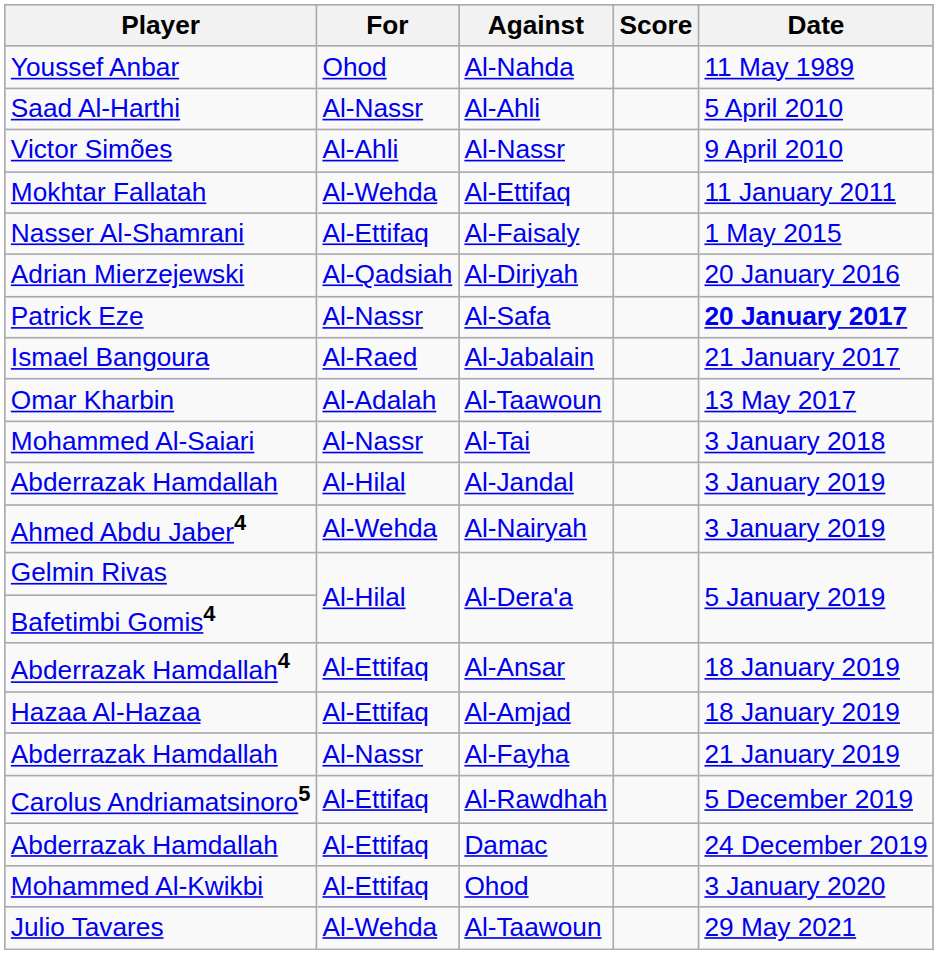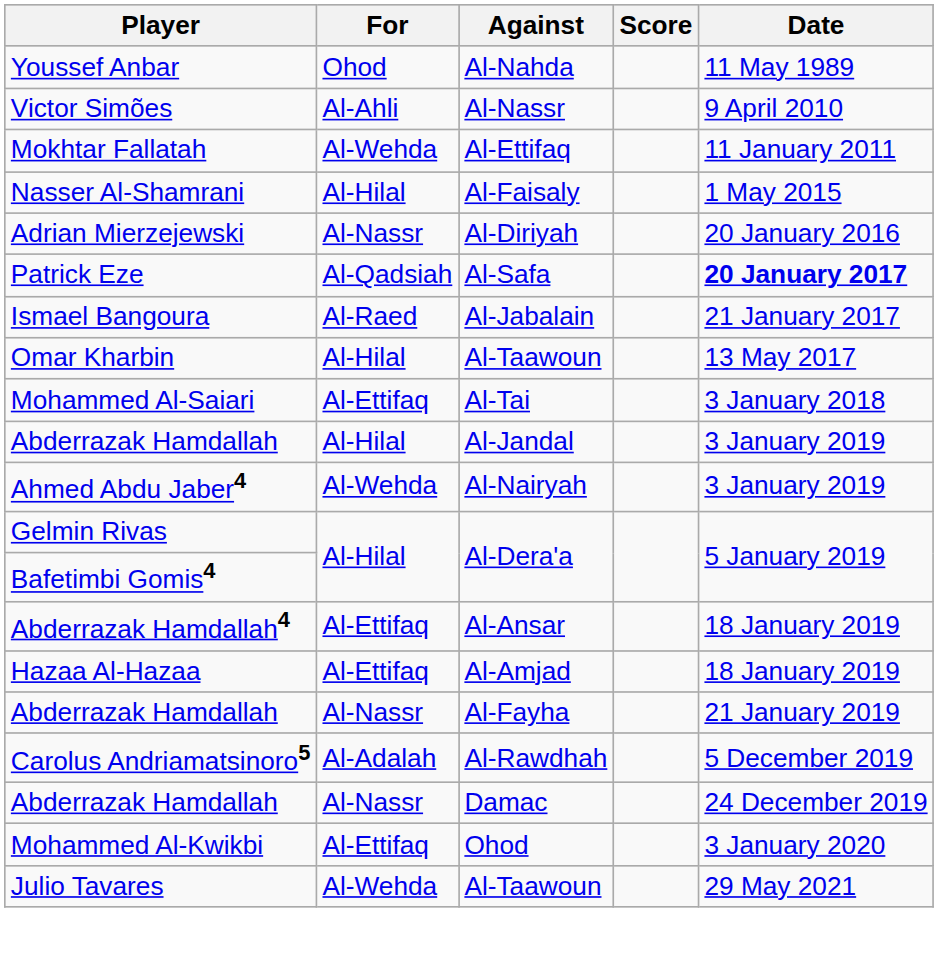 <table class="wikitable">
 <tr>
 <th>Player</th>
 <th>For</th>
 <th>Against</th>
 <th>Score</th>
 <th>Date</th>
 </tr>
 <tr>
 <td> <a href='#'>Youssef Anbar</a></td>
 <td><a href='#'>Ohod</a></td>
 <td><a href='#'>Al-Nahda</a></td>
 <td></td>
 <td><a href='#'>11 May 1989</a></td>
-</tr>
-<tr>
-<td> <a href='#'>Saad Al-Harthi</a></td>
-<td><a href='#'>Al-Nassr</a></td>
-<td><a href='#'>Al-Ahli</a></td>
-<td></td>
-<td><a href='#'>5 April 2010</a></td>
 </tr>
 <tr>
 <td> <a href='#'>Victor Simões</a></td>
 <td><a href='#'>Al-Ahli</a></td>
 <td><a href='#'>Al-Nassr</a></td>
 <td></td>
 <td><a href='#'>9 April 2010</a></td>
 </tr>
 <tr>
 <td> <a href='#'>Mokhtar Fallatah</a></td>
 <td><a href='#'>Al-Wehda</a></td>
 <td><a href='#'>Al-Ettifaq</a></td>
 <td></td>
 <td><a href='#'>11 January 2011</a></td>
 </tr>
 <tr>
 <td> <a href='#'>Nasser Al-Shamrani</a></td>
-<td><a href='#'>Al-Ettifaq</a></td>
+<td><a href='#'>Al-Hilal</a></td>
 <td><a href='#'>Al-Faisaly</a></td>
 <td></td>
 <td><a href='#'>1 May 2015</a></td>
 </tr>
 <tr>
 <td> <a href='#'>Adrian Mierzejewski</a></td>
-<td><a href='#'>Al-Qadsiah</a></td>
+<td><a href='#'>Al-Nassr</a></td>
 <td><a href='#'>Al-Diriyah</a></td>
 <td></td>
 <td><a href='#'>20 January 2016</a></td>
 </tr>
 <tr>
 <td> <a href='#'>Patrick Eze</a></td>
-<td><a href='#'>Al-Nassr</a></td>
+<td><a href='#'>Al-Qadsiah</a></td>
 <td><a href='#'>Al-Safa</a></td>
 <td></td>
 <td><strong><a href='#'>20 January 2017</a></strong></td>
 </tr>
 <tr>
 <td> <a href='#'>Ismael Bangoura</a></td>
 <td><a href='#'>Al-Raed</a></td>
 <td><a href='#'>Al-Jabalain</a></td>
 <td></td>
 <td><a href='#'>21 January 2017</a></td>
 </tr>
 <tr>
 <td> <a href='#'>Omar Kharbin</a></td>
-<td><a href='#'>Al-Adalah</a></td>
+<td><a href='#'>Al-Hilal</a></td>
 <td><a href='#'>Al-Taawoun</a></td>
 <td></td>
 <td><a href='#'>13 May 2017</a></td>
 </tr>
 <tr>
 <td> <a href='#'>Mohammed Al-Saiari</a></td>
-<td><a href='#'>Al-Nassr</a></td>
+<td><a href='#'>Al-Ettifaq</a></td>
 <td><a href='#'>Al-Tai</a></td>
 <td></td>
 <td><a href='#'>3 January 2018</a></td>
 </tr>
 <tr>
 <td> <a href='#'>Abderrazak Hamdallah</a></td>
 <td><a href='#'>Al-Hilal</a></td>
 <td><a href='#'>Al-Jandal</a></td>
 <td></td>
 <td><a href='#'>3 January 2019</a></td>
 </tr>
 <tr>
 <td> <a href='#'>Ahmed Abdu Jaber</a><sup><strong>4</strong></sup></td>
 <td><a href='#'>Al-Wehda</a></td>
 <td><a href='#'>Al-Nairyah</a></td>
 <td></td>
 <td><a href='#'>3 January 2019</a></td>
 </tr>
 <tr>
 <td> <a href='#'>Gelmin Rivas</a></td>
 <td rowspan=2><a href='#'>Al-Hilal</a></td>
 <td rowspan=2><a href='#'>Al-Dera'a</a></td>
 <td rowspan=2></td>
 <td rowspan=2><a href='#'>5 January 2019</a></td>
 </tr>
 <tr>
 <td> <a href='#'>Bafetimbi Gomis</a><sup><strong>4</strong></sup></td>
 </tr>
 <tr>
 <td> <a href='#'>Abderrazak Hamdallah</a><sup><strong>4</strong></sup></td>
 <td><a href='#'>Al-Ettifaq</a></td>
 <td><a href='#'>Al-Ansar</a></td>
 <td></td>
 <td><a href='#'>18 January 2019</a></td>
 </tr>
 <tr>
 <td> <a href='#'>Hazaa Al-Hazaa</a></td>
 <td><a href='#'>Al-Ettifaq</a></td>
 <td><a href='#'>Al-Amjad</a></td>
 <td></td>
 <td><a href='#'>18 January 2019</a></td>
 </tr>
 <tr>
 <td> <a href='#'>Abderrazak Hamdallah</a></td>
 <td><a href='#'>Al-Nassr</a></td>
 <td><a href='#'>Al-Fayha</a></td>
 <td></td>
 <td><a href='#'>21 January 2019</a></td>
 </tr>
 <tr>
 <td> <a href='#'>Carolus Andriamatsinoro</a><sup><strong>5</strong></sup></td>
-<td><a href='#'>Al-Ettifaq</a></td>
+<td><a href='#'>Al-Adalah</a></td>
 <td><a href='#'>Al-Rawdhah</a></td>
 <td></td>
 <td><a href='#'>5 December 2019</a></td>
 </tr>
 <tr>
 <td> <a href='#'>Abderrazak Hamdallah</a></td>
-<td><a href='#'>Al-Ettifaq</a></td>
+<td><a href='#'>Al-Nassr</a></td>
 <td><a href='#'>Damac</a></td>
 <td></td>
 <td><a href='#'>24 December 2019</a></td>
 </tr>
 <tr>
 <td> <a href='#'>Mohammed Al-Kwikbi</a></td>
 <td><a href='#'>Al-Ettifaq</a></td>
 <td><a href='#'>Ohod</a></td>
 <td></td>
 <td><a href='#'>3 January 2020</a></td>
 </tr>
 <tr>
 <td> <a href='#'>Julio Tavares</a></td>
 <td><a href='#'>Al-Wehda</a></td>
 <td><a href='#'>Al-Taawoun</a></td>
 <td></td>
 <td><a href='#'>29 May 2021</a></td>
 </tr>
 </table>
